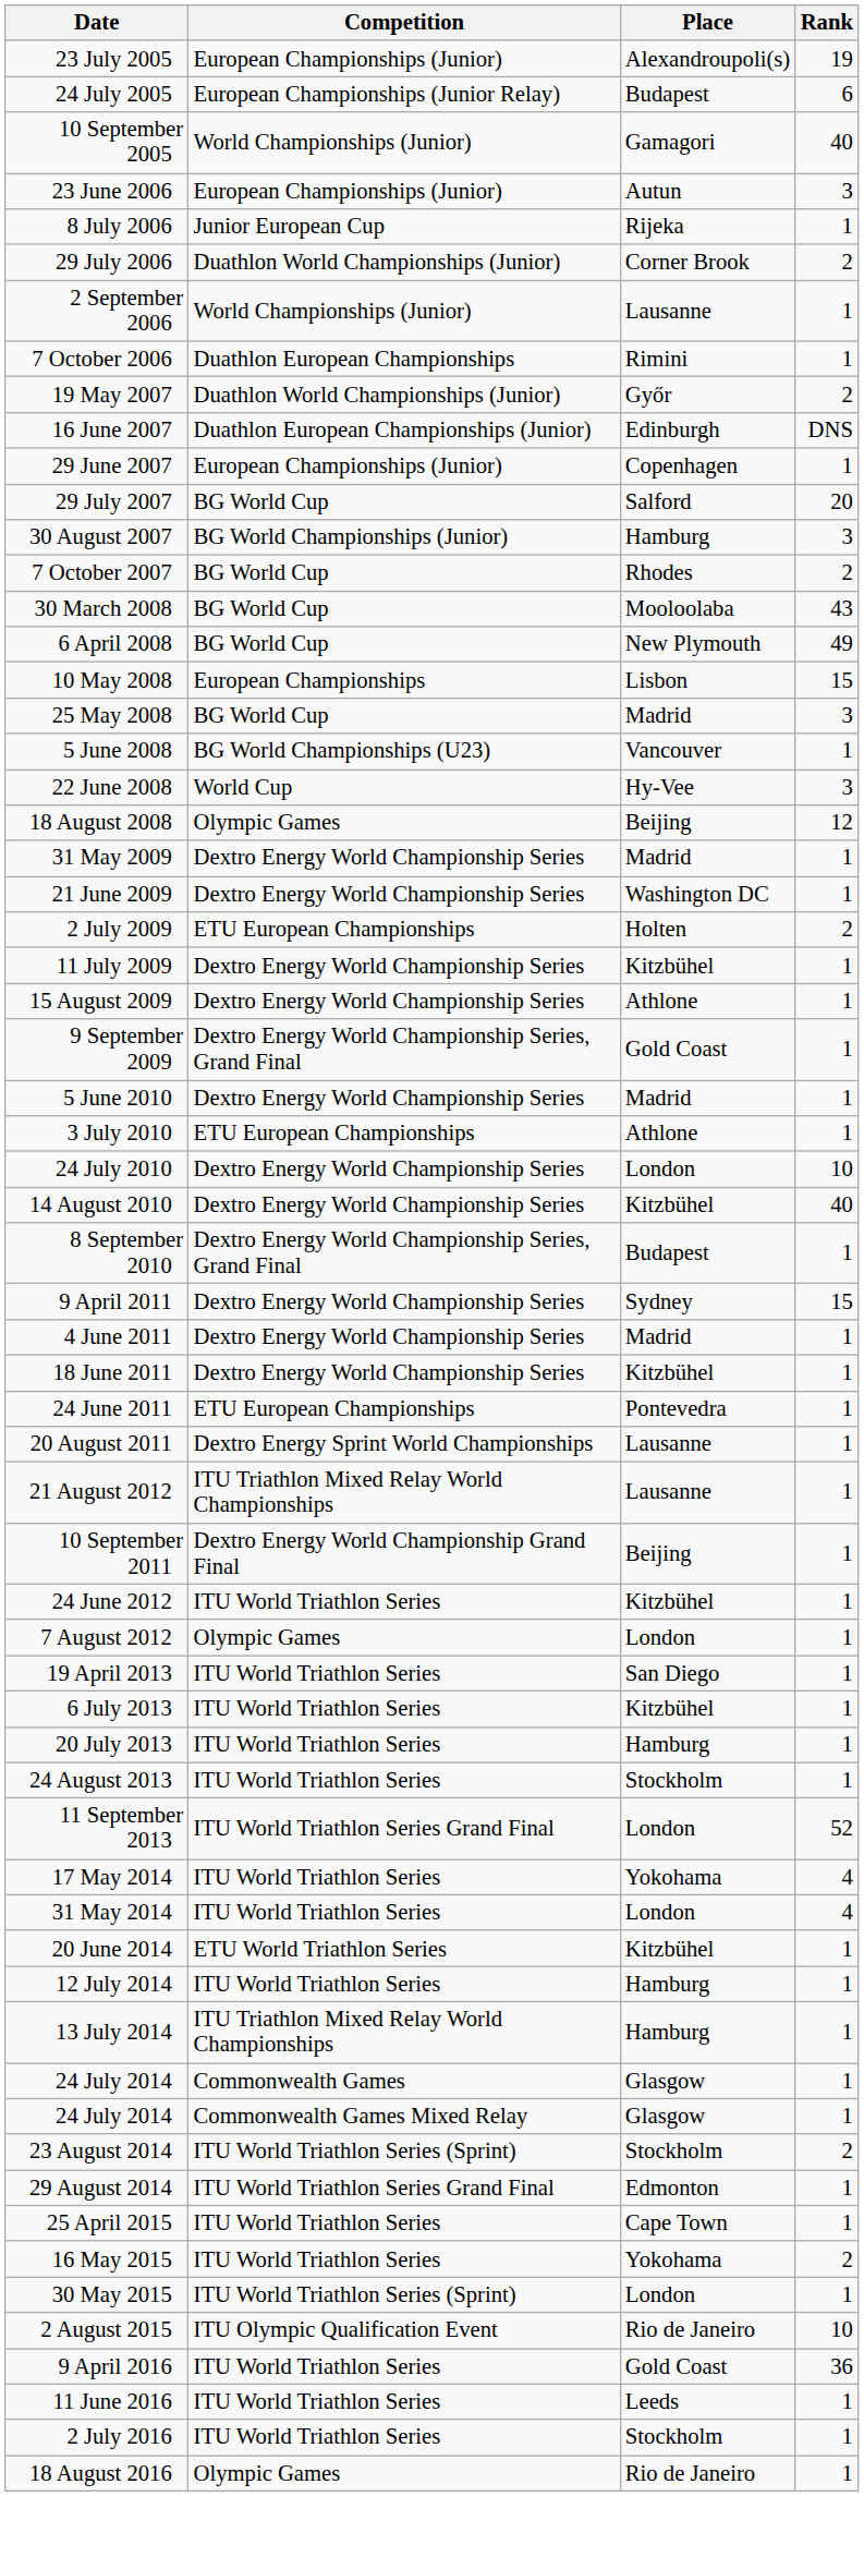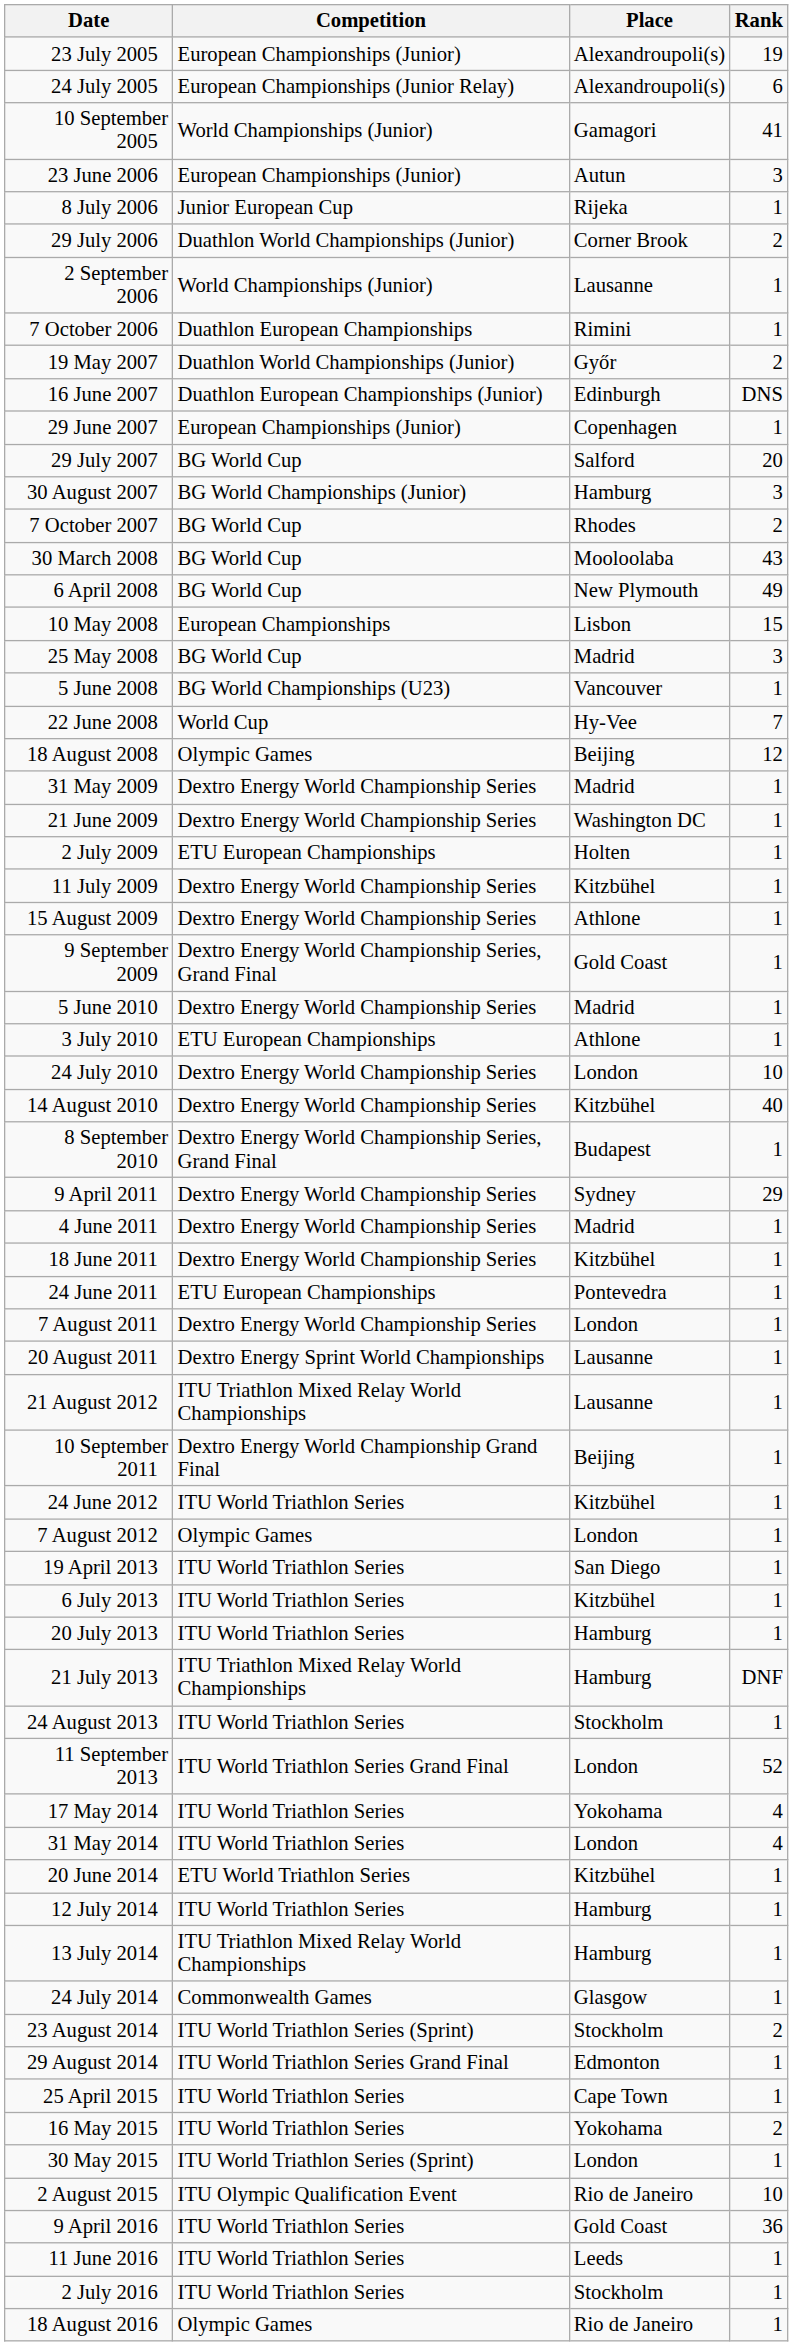 <table class="wikitable sortable">
 <tr>
 <th>Date</th>
 <th>Competition</th>
 <th>Place</th>
 <th>Rank</th>
 </tr>
 <tr>
 <td style="text-align:right">  23 July 2005  </td>
 <td>European Championships (Junior)</td>
 <td>Alexandroupoli(s)</td>
 <td style="text-align:right">19</td>
 </tr>
 <tr>
 <td style="text-align:right">  24 July 2005  </td>
 <td>European Championships (Junior Relay)</td>
-<td>Budapest</td>
+<td>Alexandroupoli(s)</td>
 <td style="text-align:right">6</td>
 </tr>
 <tr>
 <td style="text-align:right">  10 September 2005  </td>
 <td>World Championships (Junior)</td>
 <td>Gamagori</td>
-<td style="text-align:right">40</td>
+<td style="text-align:right">41</td>
 </tr>
 <tr>
 <td style="text-align:right">  23 June 2006  </td>
 <td>European Championships (Junior)</td>
 <td>Autun</td>
 <td style="text-align:right">3</td>
 </tr>
 <tr>
 <td style="text-align:right">  8 July 2006  </td>
 <td>Junior European Cup</td>
 <td>Rijeka</td>
 <td style="text-align:right">1</td>
 </tr>
 <tr>
 <td style="text-align:right">  29 July 2006  </td>
 <td>Duathlon World Championships (Junior)</td>
 <td>Corner Brook</td>
 <td style="text-align:right">2</td>
 </tr>
 <tr>
 <td style="text-align:right">  2 September 2006  </td>
 <td>World Championships (Junior)</td>
 <td>Lausanne</td>
 <td style="text-align:right">1</td>
 </tr>
 <tr>
 <td style="text-align:right">  7 October 2006  </td>
 <td>Duathlon European Championships</td>
 <td>Rimini</td>
 <td style="text-align:right">1</td>
 </tr>
 <tr>
 <td style="text-align:right">  19 May 2007  </td>
 <td>Duathlon World Championships (Junior)</td>
 <td>Győr</td>
 <td style="text-align:right">2</td>
 </tr>
 <tr>
 <td style="text-align:right">  16 June 2007  </td>
 <td>Duathlon European Championships (Junior)</td>
 <td>Edinburgh</td>
 <td style="text-align:right">DNS</td>
 </tr>
 <tr>
 <td style="text-align:right">  29 June 2007  </td>
 <td>European Championships (Junior)</td>
 <td>Copenhagen</td>
 <td style="text-align:right">1</td>
 </tr>
 <tr>
 <td style="text-align:right">  29 July 2007  </td>
 <td>BG World Cup</td>
 <td>Salford</td>
 <td style="text-align:right">20</td>
 </tr>
 <tr>
 <td style="text-align:right">  30 August 2007  </td>
 <td>BG World Championships (Junior)</td>
 <td>Hamburg</td>
 <td style="text-align:right">3</td>
 </tr>
 <tr>
 <td style="text-align:right">  7 October 2007  </td>
 <td>BG World Cup</td>
 <td>Rhodes</td>
 <td style="text-align:right">2</td>
 </tr>
 <tr>
 <td style="text-align:right">  30 March 2008  </td>
 <td>BG World Cup</td>
 <td>Mooloolaba</td>
 <td style="text-align:right">43</td>
 </tr>
 <tr>
 <td style="text-align:right">  6 April 2008  </td>
 <td>BG World Cup</td>
 <td>New Plymouth</td>
 <td style="text-align:right">49</td>
 </tr>
 <tr>
 <td style="text-align:right">  10 May 2008  </td>
 <td>European Championships</td>
 <td>Lisbon</td>
 <td style="text-align:right">15</td>
 </tr>
 <tr>
 <td style="text-align:right">  25 May 2008  </td>
 <td>BG World Cup</td>
 <td>Madrid</td>
 <td style="text-align:right">3</td>
 </tr>
 <tr>
 <td style="text-align:right">  5 June 2008  </td>
 <td>BG World Championships (U23)</td>
 <td>Vancouver</td>
 <td style="text-align:right">1</td>
 </tr>
 <tr>
 <td style="text-align:right">  22 June 2008  </td>
 <td>World Cup</td>
 <td>Hy-Vee</td>
-<td style="text-align:right">3</td>
+<td style="text-align:right">7</td>
 </tr>
 <tr>
 <td style="text-align:right">  18 August 2008  </td>
 <td>Olympic Games</td>
 <td>Beijing</td>
 <td style="text-align:right">12</td>
 </tr>
 <tr>
 <td style="text-align:right">  31 May 2009  </td>
 <td>Dextro Energy World Championship Series</td>
 <td>Madrid</td>
 <td style="text-align:right">1</td>
 </tr>
 <tr>
 <td style="text-align:right">  21 June 2009  </td>
 <td>Dextro Energy World Championship Series</td>
 <td>Washington DC</td>
 <td style="text-align:right">1</td>
 </tr>
 <tr>
 <td style="text-align:right">  2 July 2009  </td>
 <td>ETU European Championships</td>
 <td>Holten</td>
-<td style="text-align:right">2</td>
+<td style="text-align:right">1</td>
 </tr>
 <tr>
 <td style="text-align:right">  11 July 2009  </td>
 <td>Dextro Energy World Championship Series</td>
 <td>Kitzbühel</td>
 <td style="text-align:right">1</td>
 </tr>
 <tr>
 <td style="text-align:right">  15 August 2009  </td>
 <td>Dextro Energy World Championship Series</td>
 <td>Athlone</td>
 <td style="text-align:right">1</td>
 </tr>
 <tr>
 <td style="text-align:right">  9 September 2009  </td>
 <td>Dextro Energy World Championship Series, Grand Final</td>
 <td>Gold Coast</td>
 <td style="text-align:right">1</td>
 </tr>
 <tr>
 <td style="text-align:right">  5 June 2010  </td>
 <td>Dextro Energy World Championship Series</td>
 <td>Madrid</td>
 <td style="text-align:right">1</td>
 </tr>
 <tr>
 <td style="text-align:right">  3 July 2010  </td>
 <td>ETU European Championships</td>
 <td>Athlone</td>
 <td style="text-align:right">1</td>
 </tr>
 <tr>
 <td style="text-align:right">  24 July 2010  </td>
 <td>Dextro Energy World Championship Series</td>
 <td>London</td>
 <td style="text-align:right">10</td>
 </tr>
 <tr>
 <td style="text-align:right">  14 August 2010  </td>
 <td>Dextro Energy World Championship Series</td>
 <td>Kitzbühel</td>
 <td style="text-align:right">40</td>
 </tr>
 <tr>
 <td style="text-align:right">  8 September 2010  </td>
 <td>Dextro Energy World Championship Series, Grand Final</td>
 <td>Budapest</td>
 <td style="text-align:right">1</td>
 </tr>
 <tr>
 <td style="text-align:right">  9 April 2011  </td>
 <td>Dextro Energy World Championship Series</td>
 <td>Sydney</td>
-<td style="text-align:right">15</td>
+<td style="text-align:right">29</td>
 </tr>
 <tr>
 <td style="text-align:right">  4 June 2011  </td>
 <td>Dextro Energy World Championship Series</td>
 <td>Madrid</td>
 <td style="text-align:right">1</td>
 </tr>
 <tr>
 <td style="text-align:right">  18 June 2011  </td>
 <td>Dextro Energy World Championship Series</td>
 <td>Kitzbühel</td>
 <td style="text-align:right">1</td>
 </tr>
 <tr>
 <td style="text-align:right">  24 June 2011  </td>
 <td>ETU European Championships</td>
 <td>Pontevedra</td>
+<td style="text-align:right">1</td>
+</tr>
+<tr>
+<td style="text-align:right">  7 August 2011  </td>
+<td>Dextro Energy World Championship Series</td>
+<td>London</td>
 <td style="text-align:right">1</td>
 </tr>
 <tr>
 <td style="text-align:right">  20 August 2011  </td>
 <td>Dextro Energy Sprint World Championships</td>
 <td>Lausanne</td>
 <td style="text-align:right">1</td>
 </tr>
 <tr>
 <td style="text-align:right">  21 August 2012  </td>
 <td>ITU Triathlon Mixed Relay World Championships</td>
 <td>Lausanne</td>
 <td style="text-align:right">1</td>
 </tr>
 <tr>
 <td style="text-align:right">  10 September 2011  </td>
 <td>Dextro Energy World Championship Grand Final</td>
 <td>Beijing</td>
 <td style="text-align:right">1</td>
 </tr>
 <tr>
 <td style="text-align:right">  24 June 2012  </td>
 <td>ITU World Triathlon Series</td>
 <td>Kitzbühel</td>
 <td style="text-align:right">1</td>
 </tr>
 <tr>
 <td style="text-align:right">  7 August 2012  </td>
 <td>Olympic Games</td>
 <td>London</td>
 <td style="text-align:right">1</td>
 </tr>
 <tr>
 <td style="text-align:right">  19 April 2013  </td>
 <td>ITU World Triathlon Series</td>
 <td>San Diego</td>
 <td style="text-align:right">1</td>
 </tr>
 <tr>
 <td style="text-align:right">  6 July 2013  </td>
 <td>ITU World Triathlon Series</td>
 <td>Kitzbühel</td>
 <td style="text-align:right">1</td>
 </tr>
 <tr>
 <td style="text-align:right">  20 July 2013  </td>
 <td>ITU World Triathlon Series</td>
 <td>Hamburg</td>
 <td style="text-align:right">1</td>
 </tr>
 <tr>
+<td style="text-align:right">  21 July 2013  </td>
+<td>ITU Triathlon Mixed Relay World Championships</td>
+<td>Hamburg</td>
+<td style="text-align:right">DNF</td>
+</tr>
+<tr>
 <td style="text-align:right">  24 August 2013  </td>
 <td>ITU World Triathlon Series</td>
 <td>Stockholm</td>
 <td style="text-align:right">1</td>
 </tr>
 <tr>
 <td style="text-align:right">  11 September 2013  </td>
 <td>ITU World Triathlon Series Grand Final</td>
 <td>London</td>
 <td style="text-align:right">52</td>
 </tr>
 <tr>
 <td style="text-align:right">  17 May 2014  </td>
 <td>ITU World Triathlon Series</td>
 <td>Yokohama</td>
 <td style="text-align:right">4</td>
 </tr>
 <tr |->
 <td style="text-align:right">  31 May 2014  </td>
 <td>ITU World Triathlon Series</td>
 <td>London</td>
 <td style="text-align:right">4</td>
 </tr>
 <tr>
 <td style="text-align:right">  20 June 2014  </td>
 <td>ETU World Triathlon Series</td>
 <td>Kitzbühel</td>
 <td style="text-align:right">1</td>
 </tr>
 <tr>
 <td style="text-align:right">  12 July 2014  </td>
 <td>ITU World Triathlon Series</td>
 <td>Hamburg</td>
 <td style="text-align:right">1</td>
 </tr>
 <tr>
 <td style="text-align:right">  13 July 2014  </td>
 <td>ITU Triathlon Mixed Relay World Championships</td>
 <td>Hamburg</td>
 <td style="text-align:right">1</td>
 </tr>
 <tr>
 <td style="text-align:right">  24 July 2014  </td>
 <td>Commonwealth Games</td>
-<td>Glasgow</td>
-<td style="text-align:right">1</td>
-</tr>
-<tr>
-<td style="text-align:right">  24 July 2014  </td>
-<td>Commonwealth Games Mixed Relay</td>
 <td>Glasgow</td>
 <td style="text-align:right">1</td>
 </tr>
 <tr>
 <td style="text-align:right">  23 August 2014  </td>
 <td>ITU World Triathlon Series (Sprint)</td>
 <td>Stockholm</td>
 <td style="text-align:right">2</td>
 </tr>
 <tr>
 <td style="text-align:right">  29 August 2014  </td>
 <td>ITU World Triathlon Series Grand Final</td>
 <td>Edmonton</td>
 <td style="text-align:right">1</td>
 </tr>
 <tr>
 <td style="text-align:right">  25 April 2015  </td>
 <td>ITU World Triathlon Series</td>
 <td>Cape Town</td>
 <td style="text-align:right">1</td>
 </tr>
 <tr>
 <td style="text-align:right">  16 May 2015  </td>
 <td>ITU World Triathlon Series</td>
 <td>Yokohama</td>
 <td style="text-align:right">2</td>
 </tr>
 <tr>
 <td style="text-align:right">  30 May 2015  </td>
 <td>ITU World Triathlon Series (Sprint)</td>
 <td>London</td>
 <td style="text-align:right">1</td>
 </tr>
 <tr>
 <td style="text-align:right">  2 August 2015  </td>
 <td>ITU Olympic Qualification Event</td>
 <td>Rio de Janeiro</td>
 <td style="text-align:right">10</td>
 </tr>
 <tr>
 <td style="text-align:right">  9 April 2016  </td>
 <td>ITU World Triathlon Series</td>
 <td>Gold Coast</td>
 <td style="text-align:right">36</td>
 </tr>
 <tr>
 <td style="text-align:right">  11 June 2016  </td>
 <td>ITU World Triathlon Series</td>
 <td>Leeds</td>
 <td style="text-align:right">1</td>
 </tr>
 <tr>
 <td style="text-align:right">  2 July 2016  </td>
 <td>ITU World Triathlon Series</td>
 <td>Stockholm</td>
 <td style="text-align:right">1</td>
 </tr>
 <tr>
 <td style="text-align:right">  18 August 2016  </td>
 <td>Olympic Games</td>
 <td>Rio de Janeiro</td>
 <td style="text-align:right">1</td>
 </tr>
 </table>
